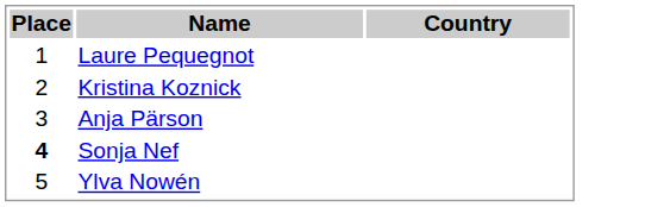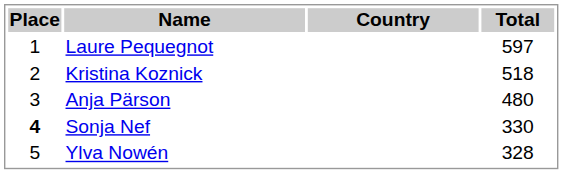 <table border="0" style="border: 1px solid #999; background-color:#FFFFFF; text-align:left; font-size:86%; line-height:15px;">
 <tr align="center" bgcolor="#CCCCCC">
 <th width=35>Place</th>
 <th width=170>Name</th>
 <th width=120>Country</th>
+<th width=50>Total</th>
 </tr>
 <tr>
 <td align=center>1</td>
 <td><a href='#'>Laure Pequegnot</a></td>
 <td></td>
+<td align=center>597</td>
 </tr>
 <tr>
 <td align=center>2</td>
 <td><a href='#'>Kristina Koznick</a></td>
 <td></td>
+<td align=center>518</td>
 </tr>
 <tr>
 <td align=center>3</td>
 <td><a href='#'>Anja Pärson</a></td>
 <td></td>
+<td align=center>480</td>
 </tr>
 <tr>
 <td align=center><strong>4</strong></td>
 <td><a href='#'>Sonja Nef</a></td>
 <td></td>
+<td align=center>330</td>
 </tr>
 <tr>
 <td align=center>5</td>
 <td><a href='#'>Ylva Nowén</a></td>
 <td></td>
+<td align=center>328</td>
 </tr>
 </table>
